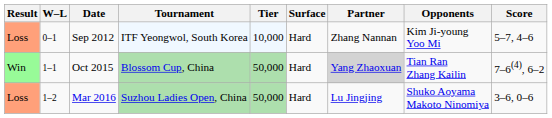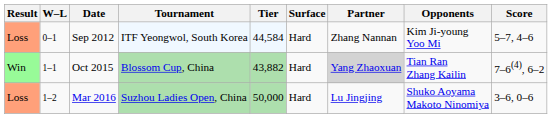 <table class="sortable wikitable">
 <tr>
 <th>Result</th>
 <th class="unsortable">W–L</th>
 <th>Date</th>
 <th>Tournament</th>
 <th>Tier</th>
 <th>Surface</th>
 <th>Partner</th>
 <th>Opponents</th>
 <th class="unsortable">Score</th>
 </tr>
 <tr>
 <td style="background:#ffa07a;">Loss</td>
 <td><small>0–1</small></td>
 <td>Sep 2012</td>
 <td style="background:#f0f8ff;">ITF Yeongwol, South Korea</td>
-<td style="background:#f0f8ff;">10,000</td>
+<td style="background:#f0f8ff;">44,584</td>
 <td>Hard</td>
 <td> Zhang Nannan</td>
 <td> Kim Ji-young <br>  <a href='#'>Yoo Mi</a></td>
 <td>5–7, 4–6</td>
 </tr>
 <tr>
 <td style="background:#98fb98;">Win</td>
 <td><small>1–1</small></td>
 <td>Oct 2015</td>
 <td style="background:#addfad;"><a href='#'>Blossom Cup</a>, China</td>
-<td style="background:#addfad;">50,000</td>
+<td style="background:#addfad;">43,882</td>
 <td>Hard</td>
 <td style="background: lightgrey;"> <a href='#'>Yang Zhaoxuan</a></td>
 <td> <a href='#'>Tian Ran</a> <br>  <a href='#'>Zhang Kailin</a></td>
 <td>7–6<sup>(4)</sup>, 6–2</td>
 </tr>
 <tr>
 <td style="background:#ffa07a;">Loss</td>
 <td><small>1–2</small></td>
 <td><a href='#'>Mar 2016</a></td>
 <td style="background:#addfad;"><a href='#'>Suzhou Ladies Open</a>, China</td>
 <td style="background:#addfad;">50,000</td>
 <td>Hard</td>
 <td> <a href='#'>Lu Jingjing</a></td>
 <td> <a href='#'>Shuko Aoyama</a> <br>  <a href='#'>Makoto Ninomiya</a></td>
 <td>3–6, 0–6</td>
 </tr>
 </table>
